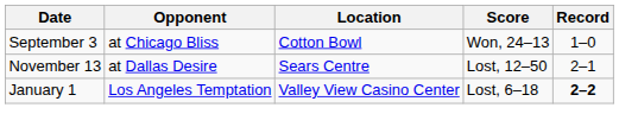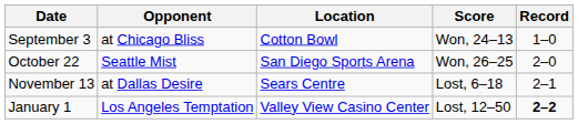 <table class="wikitable">
 <tr>
 <th>Date</th>
 <th>Opponent</th>
 <th>Location</th>
 <th>Score</th>
 <th>Record</th>
 </tr>
 <tr>
 <td>September 3</td>
 <td>at <a href='#'>Chicago Bliss</a></td>
 <td><a href='#'>Cotton Bowl</a></td>
 <td>Won, 24–13</td>
 <td align=center>1–0</td>
 </tr>
 <tr>
+<td>October 22</td>
+<td><a href='#'>Seattle Mist</a></td>
+<td><a href='#'>San Diego Sports Arena</a></td>
+<td>Won, 26–25</td>
+<td align=center>2–0</td>
+</tr>
+<tr>
 <td>November 13</td>
 <td>at <a href='#'>Dallas Desire</a></td>
 <td><a href='#'>Sears Centre</a></td>
-<td>Lost, 12–50</td>
+<td>Lost, 6–18</td>
 <td align=center>2–1</td>
 </tr>
 <tr>
 <td>January 1</td>
 <td><a href='#'>Los Angeles Temptation</a></td>
 <td><a href='#'>Valley View Casino Center</a></td>
-<td>Lost, 6–18</td>
+<td>Lost, 12–50</td>
 <td align=center><strong>2–2</strong></td>
 </tr>
 </table>
